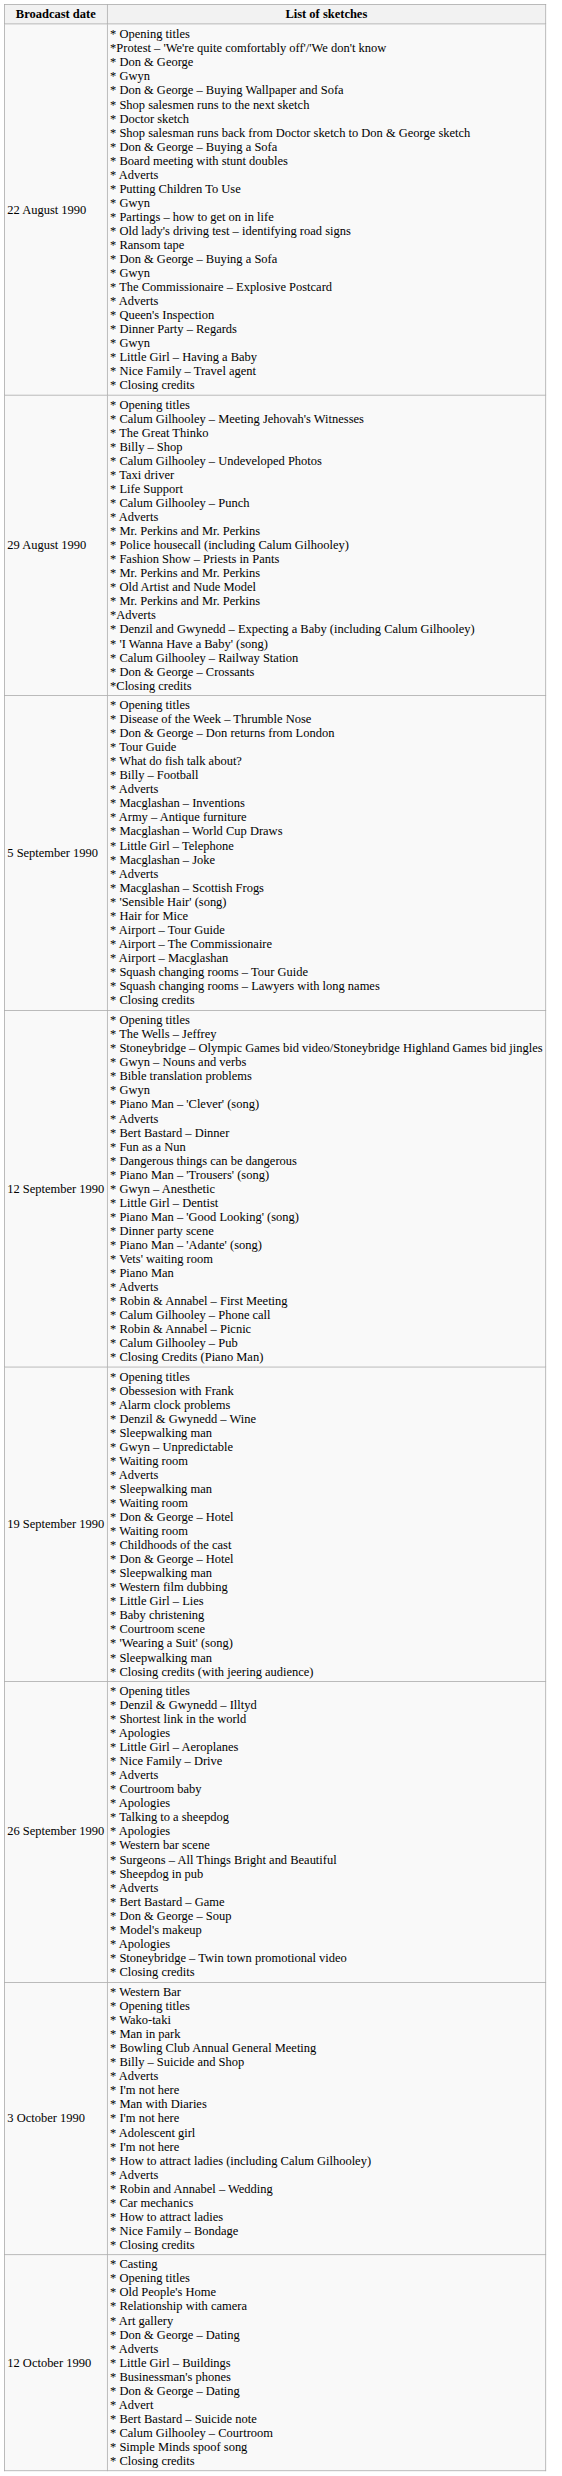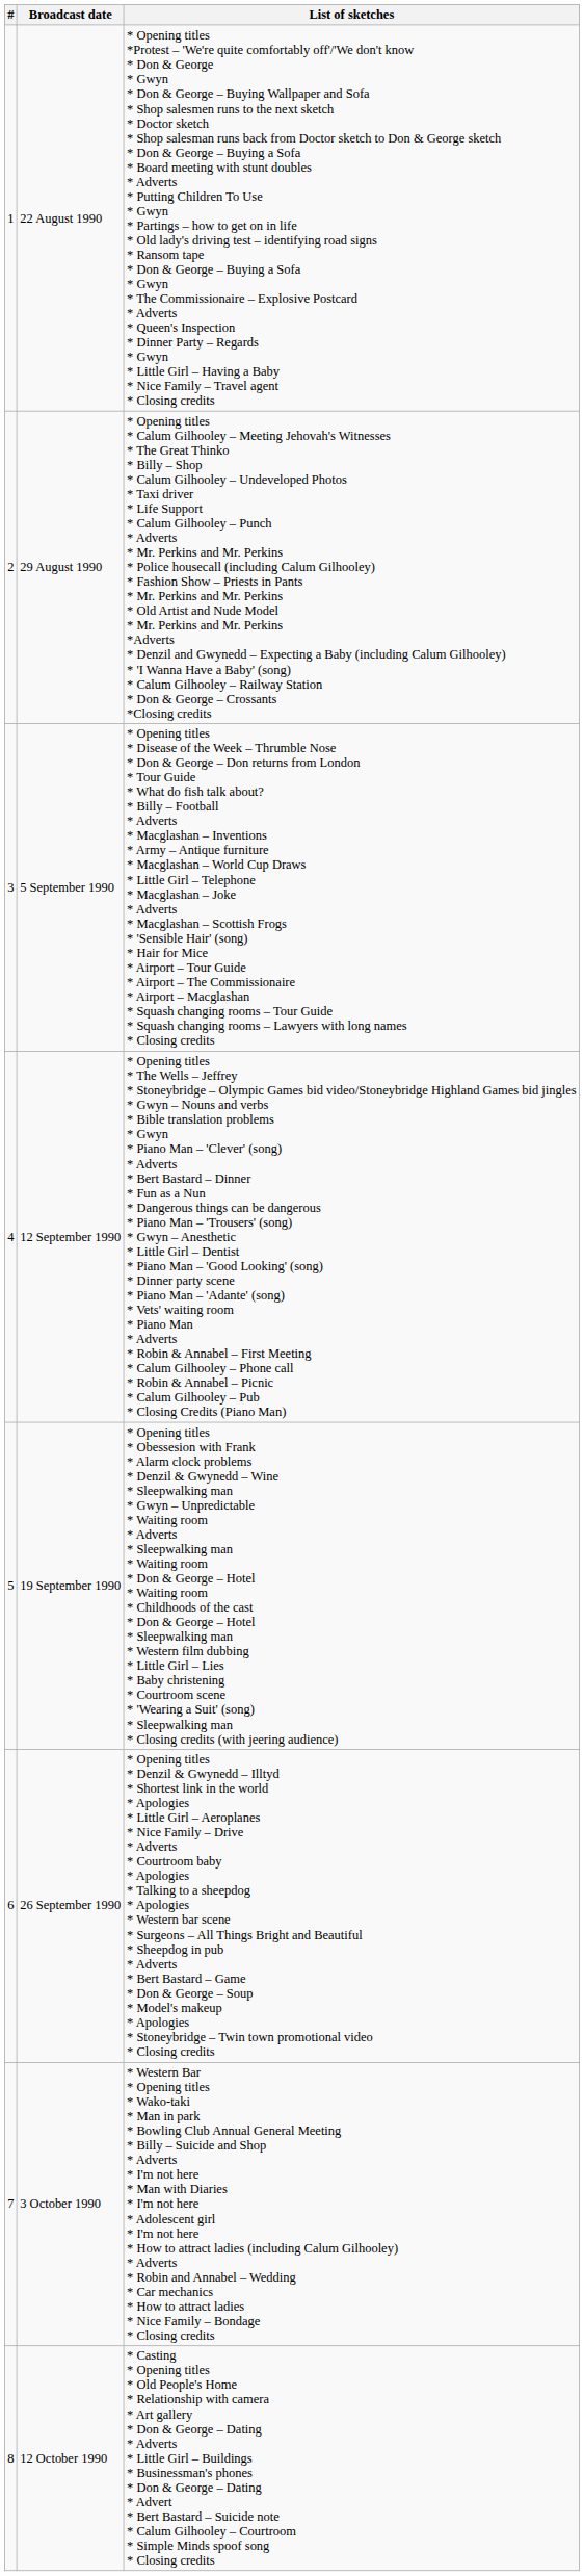 <table class="wikitable">
 <tr>
+<th>#</th>
 <th>Broadcast date</th>
 <th>List of sketches</th>
 </tr>
 <tr>
+<td>1</td>
 <td>22 August 1990</td>
 <td>* Opening titles<br>*Protest – 'We're quite comfortably off'/'We don't know<br>* Don & George<br>* Gwyn<br>* Don & George – Buying Wallpaper and Sofa<br>* Shop salesmen runs to the next sketch<br>* Doctor sketch<br>* Shop salesman runs back from Doctor sketch to Don & George sketch<br>* Don & George – Buying a Sofa<br>* Board meeting with stunt doubles<br>* Adverts<br>* Putting Children To Use<br>* Gwyn<br>* Partings – how to get on in life<br>* Old lady's driving test – identifying road signs<br>* Ransom tape<br>* Don & George – Buying a Sofa<br>* Gwyn<br>* The Commissionaire – Explosive Postcard<br>* Adverts<br>* Queen's Inspection<br>* Dinner Party – Regards<br>* Gwyn<br>* Little Girl – Having a Baby<br>* Nice Family – Travel agent<br>* Closing credits</td>
 </tr>
 <tr>
+<td>2</td>
 <td>29 August 1990</td>
 <td>* Opening titles<br>* Calum Gilhooley – Meeting Jehovah's Witnesses<br>* The Great Thinko<br>* Billy – Shop<br>* Calum Gilhooley – Undeveloped Photos<br>* Taxi driver<br>* Life Support<br>* Calum Gilhooley – Punch<br>* Adverts<br>* Mr. Perkins and Mr. Perkins<br>* Police housecall (including Calum Gilhooley)<br>* Fashion Show – Priests in Pants<br>* Mr. Perkins and Mr. Perkins<br>* Old Artist and Nude Model<br>* Mr. Perkins and Mr. Perkins<br>*Adverts<br>* Denzil and Gwynedd – Expecting a Baby (including Calum Gilhooley)<br>* 'I Wanna Have a Baby' (song)<br>* Calum Gilhooley – Railway Station<br>* Don & George – Crossants<br>*Closing credits</td>
 </tr>
 <tr>
+<td>3</td>
 <td>5 September 1990</td>
 <td>* Opening titles<br>* Disease of the Week – Thrumble Nose<br>* Don & George – Don returns from London<br>* Tour Guide<br>* What do fish talk about?<br>* Billy – Football<br>* Adverts<br>* Macglashan – Inventions<br>* Army – Antique furniture<br>* Macglashan – World Cup Draws<br>* Little Girl – Telephone<br>* Macglashan – Joke<br>* Adverts<br>* Macglashan – Scottish Frogs<br>* 'Sensible Hair' (song)<br>* Hair for Mice<br>* Airport – Tour Guide<br>* Airport – The Commissionaire<br>* Airport – Macglashan<br>* Squash changing rooms – Tour Guide<br>* Squash changing rooms – Lawyers with long names<br>* Closing credits</td>
 </tr>
 <tr>
+<td>4</td>
 <td>12 September 1990</td>
 <td>* Opening titles<br>* The Wells – Jeffrey<br>* Stoneybridge – Olympic Games bid video/Stoneybridge Highland Games bid jingles<br>* Gwyn – Nouns and verbs<br>* Bible translation problems<br>* Gwyn<br>* Piano Man – 'Clever' (song)<br>* Adverts<br>* Bert Bastard – Dinner<br>* Fun as a Nun<br>* Dangerous things can be dangerous<br>* Piano Man – 'Trousers' (song)<br>* Gwyn – Anesthetic<br>* Little Girl – Dentist<br>* Piano Man – 'Good Looking' (song)<br>* Dinner party scene<br>* Piano Man – 'Adante' (song)<br>* Vets' waiting room<br>* Piano Man<br>* Adverts<br>* Robin & Annabel – First Meeting<br>* Calum Gilhooley – Phone call<br>* Robin & Annabel – Picnic<br>* Calum Gilhooley – Pub<br>* Closing Credits (Piano Man)</td>
 </tr>
 <tr>
+<td>5</td>
 <td>19 September 1990</td>
 <td>* Opening titles<br>* Obessesion with Frank<br>* Alarm clock problems<br>* Denzil & Gwynedd – Wine<br>* Sleepwalking man<br>* Gwyn – Unpredictable<br>* Waiting room<br>* Adverts<br>* Sleepwalking man<br>* Waiting room<br>* Don & George – Hotel<br>* Waiting room<br>* Childhoods of the cast<br>* Don & George – Hotel<br>* Sleepwalking man<br>* Western film dubbing<br>* Little Girl – Lies<br>* Baby christening<br>* Courtroom scene<br>* 'Wearing a Suit' (song)<br>* Sleepwalking man<br>* Closing credits (with jeering audience)</td>
 </tr>
 <tr>
+<td>6</td>
 <td>26 September 1990</td>
 <td>* Opening titles<br>* Denzil & Gwynedd – Illtyd<br>* Shortest link in the world<br>* Apologies<br>* Little Girl – Aeroplanes<br>* Nice Family – Drive<br>* Adverts<br>* Courtroom baby<br>* Apologies<br>* Talking to a sheepdog<br>* Apologies<br>* Western bar scene<br>* Surgeons – All Things Bright and Beautiful<br>* Sheepdog in pub<br>* Adverts<br>* Bert Bastard – Game<br>* Don & George – Soup<br>* Model's makeup<br>* Apologies<br>* Stoneybridge – Twin town promotional video<br>* Closing credits</td>
 </tr>
 <tr>
+<td>7</td>
 <td>3 October 1990</td>
 <td>* Western Bar<br>* Opening titles<br>* Wako-taki<br>* Man in park<br>* Bowling Club Annual General Meeting<br>* Billy – Suicide and Shop<br>* Adverts<br>* I'm not here<br>* Man with Diaries<br>* I'm not here<br>* Adolescent girl<br>* I'm not here<br>* How to attract ladies (including Calum Gilhooley)<br>* Adverts<br>* Robin and Annabel – Wedding<br>* Car mechanics<br>* How to attract ladies<br>* Nice Family – Bondage<br>* Closing credits</td>
 </tr>
 <tr>
+<td>8</td>
 <td>12 October 1990</td>
 <td>* Casting<br>* Opening titles<br>* Old People's Home<br>* Relationship with camera<br>* Art gallery<br>* Don & George – Dating<br>* Adverts<br>* Little Girl – Buildings<br>* Businessman's phones<br>* Don & George – Dating<br>* Advert<br>* Bert Bastard – Suicide note<br>* Calum Gilhooley – Courtroom<br>* Simple Minds spoof song<br>* Closing credits</td>
 </tr>
 </table>
